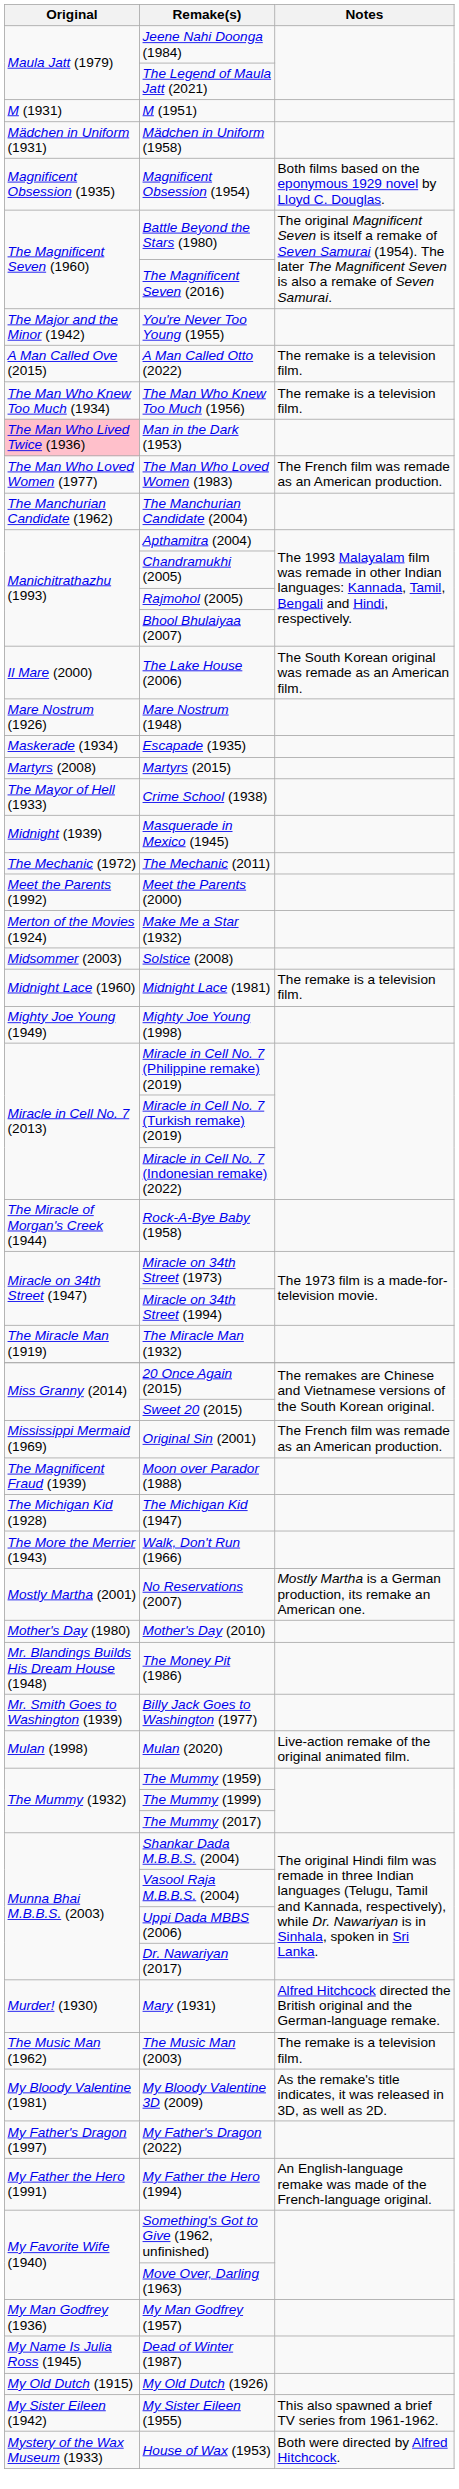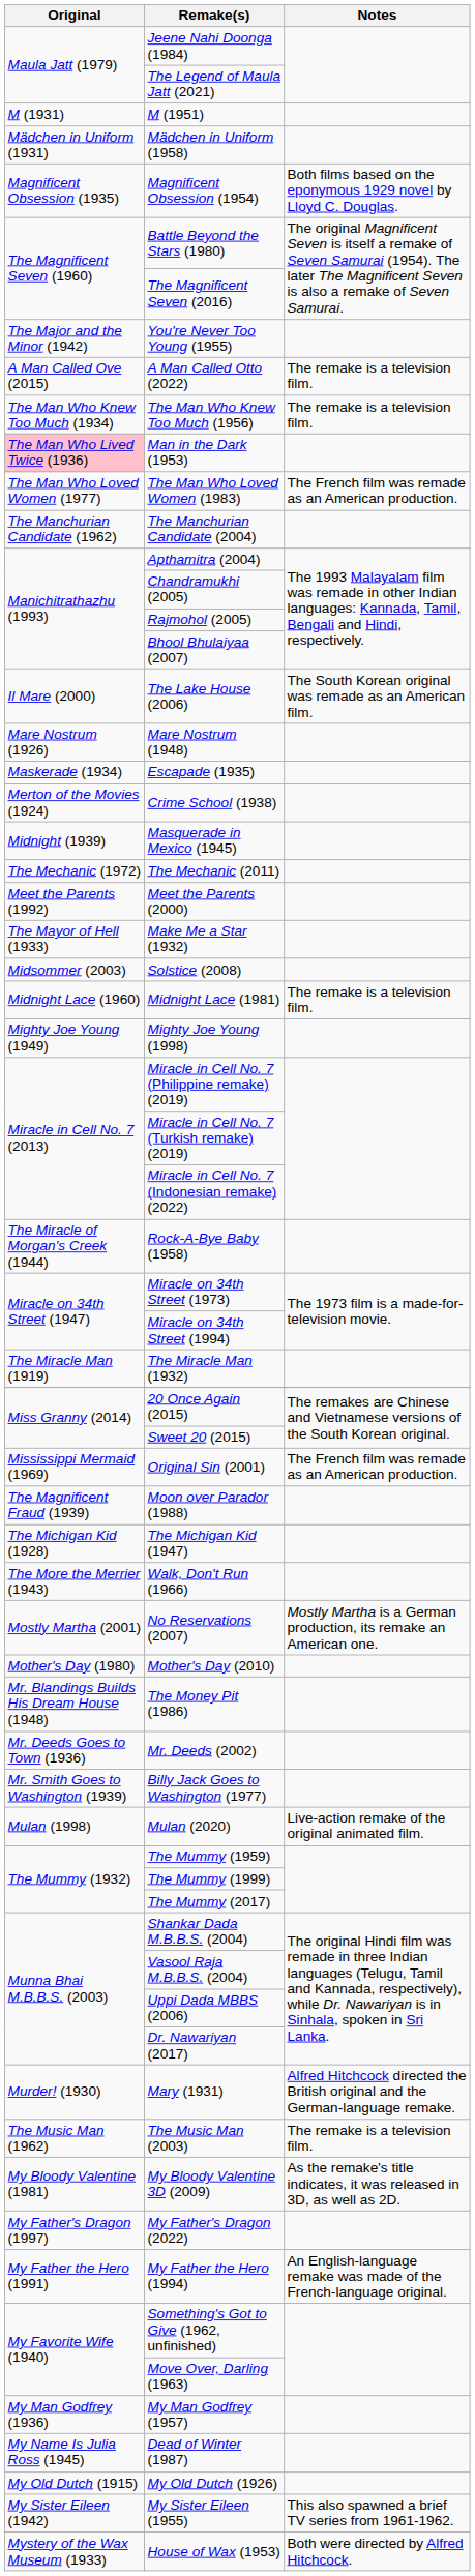 <table class="wikitable" style="width:85%">
 <tr>
 <th style="width:30%">Original</th>
 <th style="width:30%">Remake(s)</th>
 <th>Notes</th>
 </tr>
 <tr>
 <td rowspan="2"><em><a href='#'>Maula Jatt</a></em> (1979)</td>
 <td><em><a href='#'>Jeene Nahi Doonga</a></em> (1984)</td>
 <td rowspan="2"></td>
 </tr>
 <tr>
 <td><em><a href='#'>The Legend of Maula Jatt</a></em> (2021)</td>
 </tr>
 <tr>
 <td><em><a href='#'>M</a></em> (1931)</td>
 <td><em><a href='#'>M</a></em> (1951)</td>
 <td></td>
 </tr>
 <tr>
 <td><em><a href='#'>Mädchen in Uniform</a></em> (1931)</td>
 <td><em><a href='#'>Mädchen in Uniform</a></em> (1958)</td>
 <td></td>
 </tr>
 <tr>
 <td><em><a href='#'>Magnificent Obsession</a></em> (1935)</td>
 <td><em><a href='#'>Magnificent Obsession</a></em> (1954)</td>
 <td>Both films based on the <a href='#'>eponymous 1929 novel</a> by <a href='#'>Lloyd C. Douglas</a>.</td>
 </tr>
 <tr>
 <td rowspan="2"><em><a href='#'>The Magnificent Seven</a></em> (1960)</td>
 <td><em><a href='#'>Battle Beyond the Stars</a></em> (1980)</td>
 <td rowspan="2">The original <em>Magnificent Seven</em> is itself a remake of <em><a href='#'>Seven Samurai</a></em> (1954). The later <em>The Magnificent Seven</em> is also a remake of <em>Seven Samurai</em>.</td>
 </tr>
 <tr>
 <td><em><a href='#'>The Magnificent Seven</a></em> (2016)</td>
 </tr>
 <tr>
 <td><em><a href='#'>The Major and the Minor</a></em> (1942)</td>
 <td><em><a href='#'>You're Never Too Young</a></em> (1955)</td>
 <td></td>
 </tr>
 <tr>
 <td><em><a href='#'>A Man Called Ove</a></em> (2015)</td>
 <td><em><a href='#'>A Man Called Otto</a></em> (2022)</td>
 <td>The remake is a television film.</td>
 </tr>
 <tr>
 <td><em><a href='#'>The Man Who Knew Too Much</a></em> (1934)</td>
 <td><em><a href='#'>The Man Who Knew Too Much</a></em> (1956)</td>
 <td>The remake is a television film.</td>
 </tr>
 <tr>
 <td style="background: pink;"><em><a href='#'>The Man Who Lived Twice</a></em> (1936)</td>
 <td><em><a href='#'>Man in the Dark</a></em> (1953)</td>
 <td></td>
 </tr>
 <tr>
 <td><em><a href='#'>The Man Who Loved Women</a></em> (1977)</td>
 <td><em><a href='#'>The Man Who Loved Women</a></em> (1983)</td>
 <td>The French film was remade as an American production.</td>
 </tr>
 <tr>
 <td><em><a href='#'>The Manchurian Candidate</a></em> (1962)</td>
 <td><em><a href='#'>The Manchurian Candidate</a></em> (2004)</td>
 <td></td>
 </tr>
 <tr>
 <td rowspan="4"><em><a href='#'>Manichitrathazhu</a></em> (1993)</td>
 <td><em><a href='#'>Apthamitra</a></em> (2004)</td>
 <td rowspan="4">The 1993 <a href='#'>Malayalam</a> film was remade in other Indian languages: <a href='#'>Kannada</a>, <a href='#'>Tamil</a>, <a href='#'>Bengali</a> and <a href='#'>Hindi</a>, respectively.</td>
 </tr>
 <tr>
 <td><em><a href='#'>Chandramukhi</a></em> (2005)</td>
 </tr>
 <tr>
 <td><em><a href='#'>Rajmohol</a></em> (2005)</td>
 </tr>
 <tr>
 <td><em><a href='#'>Bhool Bhulaiyaa</a></em> (2007)</td>
 </tr>
 <tr>
 <td><em><a href='#'>Il Mare</a></em> (2000)</td>
 <td><em><a href='#'>The Lake House</a></em> (2006)</td>
 <td>The South Korean original was remade as an American film.</td>
 </tr>
 <tr>
 <td><em><a href='#'>Mare Nostrum</a></em> (1926)</td>
 <td><em><a href='#'>Mare Nostrum</a></em> (1948)</td>
 <td></td>
 </tr>
 <tr>
 <td><em><a href='#'>Maskerade</a></em> (1934)</td>
 <td><em><a href='#'>Escapade</a></em> (1935)</td>
 <td></td>
 </tr>
 <tr>
-<td><em><a href='#'>Martyrs</a></em> (2008)</td>
-<td><em><a href='#'>Martyrs</a></em> (2015)</td>
-<td></td>
-</tr>
-<tr>
-<td><em><a href='#'>The Mayor of Hell</a></em> (1933)</td>
+<td><em><a href='#'>Merton of the Movies</a></em> (1924)</td>
 <td><em><a href='#'>Crime School</a></em> (1938)</td>
 <td></td>
 </tr>
 <tr>
 <td><em><a href='#'>Midnight</a></em> (1939)</td>
 <td><em><a href='#'>Masquerade in Mexico</a></em> (1945)</td>
 <td></td>
 </tr>
 <tr>
 <td><em><a href='#'>The Mechanic</a></em> (1972)</td>
 <td><em><a href='#'>The Mechanic</a></em> (2011)</td>
 <td></td>
 </tr>
 <tr>
 <td><em><a href='#'>Meet the Parents</a></em> (1992)</td>
 <td><em><a href='#'>Meet the Parents</a></em> (2000)</td>
 <td></td>
 </tr>
 <tr>
-<td><em><a href='#'>Merton of the Movies</a></em> (1924)</td>
+<td><em><a href='#'>The Mayor of Hell</a></em> (1933)</td>
 <td><em><a href='#'>Make Me a Star</a></em> (1932)</td>
 <td></td>
 </tr>
 <tr>
 <td><em><a href='#'>Midsommer</a></em> (2003)</td>
 <td><em><a href='#'>Solstice</a></em> (2008)</td>
 <td></td>
 </tr>
 <tr>
 <td><em><a href='#'>Midnight Lace</a></em> (1960)</td>
 <td><em><a href='#'>Midnight Lace</a></em> (1981)</td>
 <td>The remake is a television film.</td>
 </tr>
 <tr>
 <td><em><a href='#'>Mighty Joe Young</a></em> (1949)</td>
 <td><em><a href='#'>Mighty Joe Young</a></em> (1998)</td>
 <td></td>
 </tr>
 <tr>
 <td rowspan="3"><em><a href='#'>Miracle in Cell No. 7</a></em> (2013)</td>
 <td><a href='#'><em>Miracle in Cell No. 7</em> (Philippine remake)</a> (2019)</td>
 <td rowspan="3"></td>
 </tr>
 <tr>
 <td><a href='#'><em>Miracle in Cell No. 7</em> (Turkish remake)</a> (2019)</td>
 </tr>
 <tr>
 <td><a href='#'><em>Miracle in Cell No. 7</em> (Indonesian remake)</a> (2022)</td>
 </tr>
 <tr>
 <td><em><a href='#'>The Miracle of Morgan's Creek</a></em> (1944)</td>
 <td><em><a href='#'>Rock-A-Bye Baby</a></em> (1958)</td>
 <td></td>
 </tr>
 <tr>
 <td rowspan="2"><em><a href='#'>Miracle on 34th Street</a></em> (1947)</td>
 <td><em><a href='#'>Miracle on 34th Street</a></em> (1973)</td>
 <td rowspan="2">The 1973 film is a made-for-television movie.</td>
 </tr>
 <tr>
 <td><em><a href='#'>Miracle on 34th Street</a></em> (1994)</td>
 </tr>
 <tr>
 <td><em><a href='#'>The Miracle Man</a></em> (1919)</td>
 <td><em><a href='#'>The Miracle Man</a></em> (1932)</td>
 <td></td>
 </tr>
 <tr>
 </tr>
 <tr>
 <td rowspan="2"><em><a href='#'>Miss Granny</a></em> (2014)</td>
 <td><em><a href='#'>20 Once Again</a></em> (2015)</td>
 <td rowspan="2">The remakes are Chinese and Vietnamese versions of the South Korean original.</td>
 </tr>
 <tr>
 <td><em><a href='#'>Sweet 20</a></em> (2015)</td>
 </tr>
 <tr>
 <td><em><a href='#'>Mississippi Mermaid</a></em> (1969)</td>
 <td><em><a href='#'>Original Sin</a></em> (2001)</td>
 <td>The French film was remade as an American production.</td>
 </tr>
 <tr>
 <td><em><a href='#'>The Magnificent Fraud</a></em> (1939)</td>
 <td><em><a href='#'>Moon over Parador</a></em> (1988)</td>
 <td></td>
 </tr>
 <tr>
 <td><em><a href='#'>The Michigan Kid</a></em> (1928)</td>
 <td><em><a href='#'>The Michigan Kid</a></em> (1947)</td>
 <td></td>
 </tr>
 <tr>
 <td><em><a href='#'>The More the Merrier</a></em> (1943)</td>
 <td><em><a href='#'>Walk, Don't Run</a></em> (1966)</td>
 <td></td>
 </tr>
 <tr>
 <td><em><a href='#'>Mostly Martha</a></em> (2001)</td>
 <td><em><a href='#'>No Reservations</a></em> (2007)</td>
 <td><em>Mostly Martha</em> is a German production, its remake an American one.</td>
 </tr>
 <tr>
 <td><em><a href='#'>Mother's Day</a></em> (1980)</td>
 <td><em><a href='#'>Mother's Day</a></em> (2010)</td>
 <td></td>
 </tr>
 <tr>
 <td><em><a href='#'>Mr. Blandings Builds His Dream House</a></em> (1948)</td>
 <td><em><a href='#'>The Money Pit</a></em> (1986)</td>
+<td></td>
+</tr>
+<tr>
+<td><em><a href='#'>Mr. Deeds Goes to Town</a></em> (1936)</td>
+<td><em><a href='#'>Mr. Deeds</a></em> (2002)</td>
 <td></td>
 </tr>
 <tr>
 <td><em><a href='#'>Mr. Smith Goes to Washington</a></em> (1939)</td>
 <td><em><a href='#'>Billy Jack Goes to Washington</a></em> (1977)</td>
 <td></td>
 </tr>
 <tr>
 <td><em><a href='#'>Mulan</a></em> (1998)</td>
 <td><em><a href='#'>Mulan</a></em> (2020)</td>
 <td>Live-action remake of the original animated film.</td>
 </tr>
 <tr>
 <td rowspan="3"><em><a href='#'>The Mummy</a></em> (1932)</td>
 <td><em><a href='#'>The Mummy</a></em> (1959)</td>
 <td rowspan="3"></td>
 </tr>
 <tr>
 <td><em><a href='#'>The Mummy</a></em> (1999)</td>
 </tr>
 <tr>
 <td><em><a href='#'>The Mummy</a></em> (2017)</td>
 </tr>
 <tr>
 <td rowspan="4"><em><a href='#'>Munna Bhai M.B.B.S.</a></em> (2003)</td>
 <td><em><a href='#'>Shankar Dada M.B.B.S.</a></em> (2004)</td>
 <td rowspan="4">The original Hindi film was remade in three Indian languages (Telugu, Tamil and Kannada, respectively), while <em>Dr. Nawariyan</em> is in <a href='#'>Sinhala</a>, spoken in <a href='#'>Sri Lanka</a>.</td>
 </tr>
 <tr>
 <td><em><a href='#'>Vasool Raja M.B.B.S.</a></em> (2004)</td>
 </tr>
 <tr>
 <td><em><a href='#'>Uppi Dada MBBS</a></em> (2006)</td>
 </tr>
 <tr>
 <td><em><a href='#'>Dr. Nawariyan</a></em> (2017)</td>
 </tr>
 <tr>
 <td><em><a href='#'>Murder!</a></em> (1930)</td>
 <td><em><a href='#'>Mary</a></em> (1931)</td>
 <td><a href='#'>Alfred Hitchcock</a> directed the British original and the German-language remake.</td>
 </tr>
 <tr>
 <td><em><a href='#'>The Music Man</a></em> (1962)</td>
 <td><em><a href='#'>The Music Man</a></em> (2003)</td>
 <td>The remake is a television film.</td>
 </tr>
 <tr>
 <td><em><a href='#'>My Bloody Valentine</a></em> (1981)</td>
 <td><em><a href='#'>My Bloody Valentine 3D</a></em> (2009)</td>
 <td>As the remake's title indicates, it was released in 3D, as well as 2D.</td>
 </tr>
 <tr>
 <td><em><a href='#'>My Father's Dragon</a></em> (1997)</td>
 <td><em><a href='#'>My Father's Dragon</a></em> (2022)</td>
 <td></td>
 </tr>
 <tr>
 <td><em><a href='#'>My Father the Hero</a></em> (1991)</td>
 <td><em><a href='#'>My Father the Hero</a></em> (1994)</td>
 <td>An English-language remake was made of the French-language original.</td>
 </tr>
 <tr>
 <td rowspan="2"><em><a href='#'>My Favorite Wife</a></em> (1940)</td>
 <td><em><a href='#'>Something's Got to Give</a></em> (1962, unfinished)</td>
 <td rowspan="2"></td>
 </tr>
 <tr>
 <td><em><a href='#'>Move Over, Darling</a></em> (1963)</td>
 </tr>
 <tr>
 <td><em><a href='#'>My Man Godfrey</a></em> (1936)</td>
 <td><em><a href='#'>My Man Godfrey</a></em> (1957)</td>
 <td></td>
 </tr>
 <tr>
 <td><em><a href='#'>My Name Is Julia Ross</a></em> (1945)</td>
 <td><em><a href='#'>Dead of Winter</a></em> (1987)</td>
 <td></td>
 </tr>
 <tr>
 <td><em><a href='#'>My Old Dutch</a></em> (1915)</td>
 <td><em><a href='#'>My Old Dutch</a></em> (1926)</td>
 <td></td>
 </tr>
 <tr>
 <td><em><a href='#'>My Sister Eileen</a></em> (1942)</td>
 <td><em><a href='#'>My Sister Eileen</a></em> (1955)</td>
 <td>This also spawned a brief TV series from 1961-1962.</td>
 </tr>
 <tr>
 <td><em><a href='#'>Mystery of the Wax Museum</a></em> (1933)</td>
 <td><em><a href='#'>House of Wax</a></em> (1953)</td>
 <td>Both were directed by <a href='#'>Alfred Hitchcock</a>.</td>
 </tr>
 </table>
